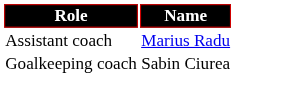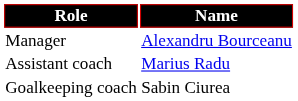 <table class="toccolours">
 <tr>
 <th style="background:#000000;color:#FFFFFF;border:1px solid #d50000;">Role</th>
 <th style="background:#000000;color:#FFFFFF;border:1px solid #d50000;">Name</th>
+</tr>
+<tr>
+<td>Manager</td>
+<td> <a href='#'>Alexandru Bourceanu</a></td>
 </tr>
 <tr>
 <td>Assistant coach</td>
 <td> <a href='#'>Marius Radu</a></td>
 </tr>
 <tr>
 <td>Goalkeeping coach</td>
 <td> Sabin Ciurea</td>
 </tr>
 </table>
